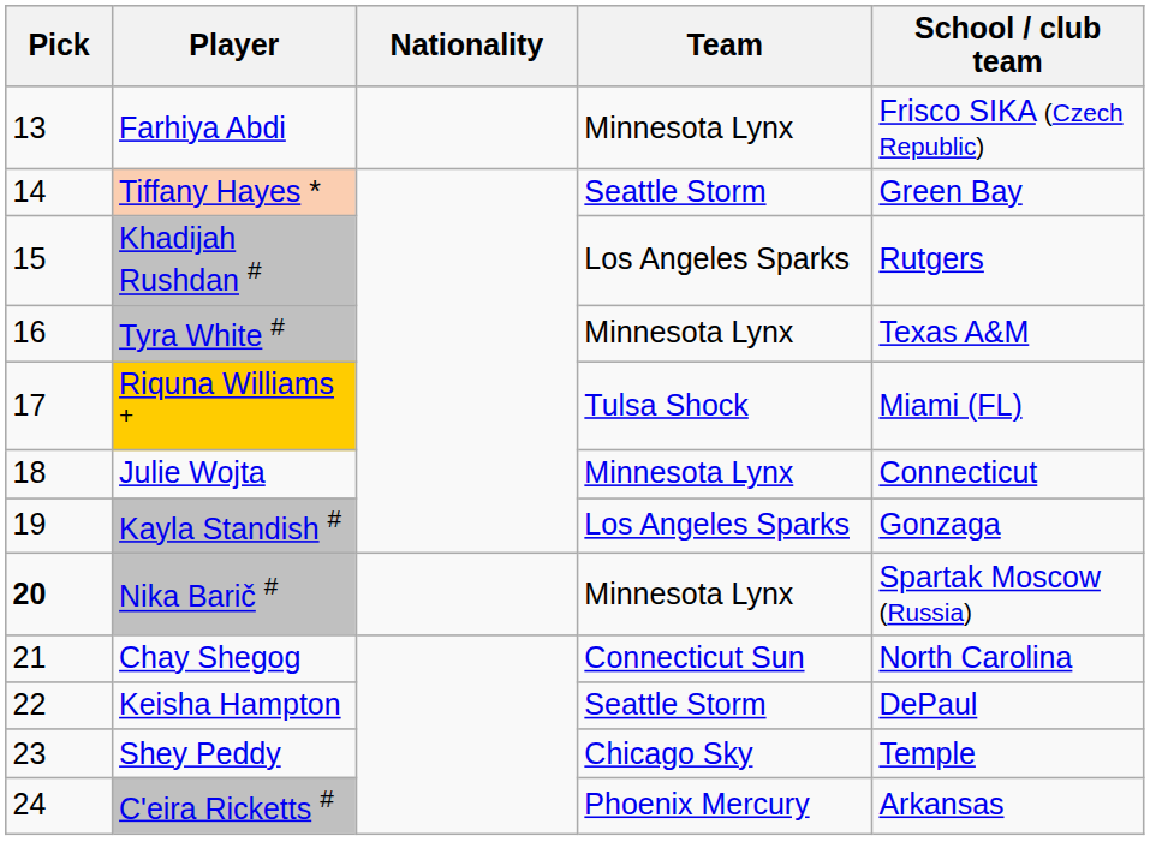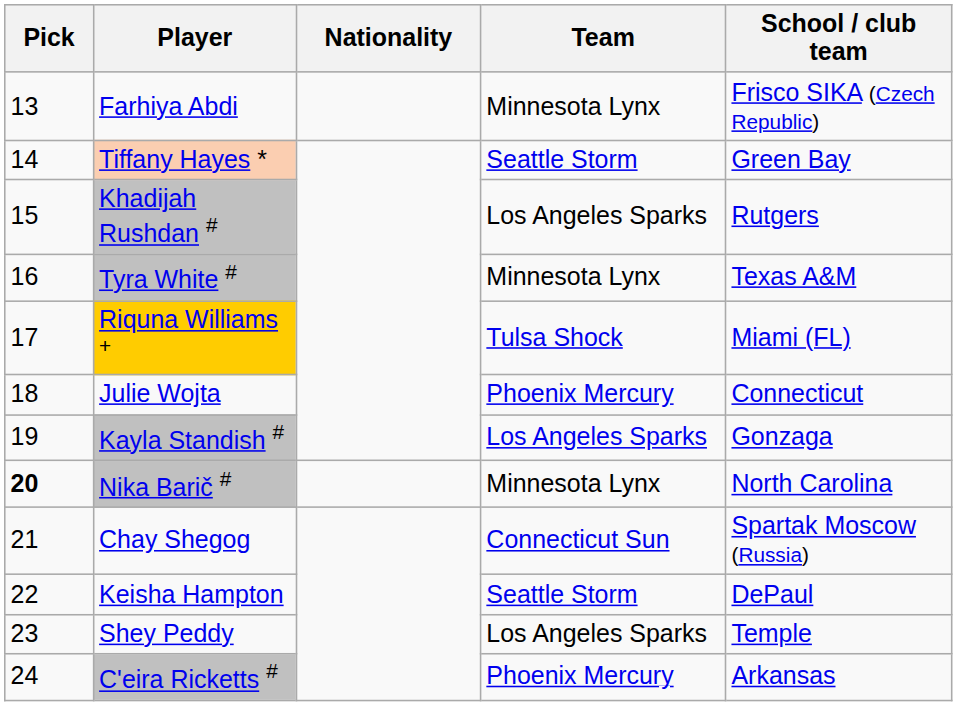 <table class="wikitable sortable">
 <tr>
 <th width=100>Pick</th>
 <th width=300>Player</th>
 <th width=200>Nationality</th>
 <th width=350>Team</th>
 <th width=300>School / club team</th>
 </tr>
 <tr>
 <td>13</td>
 <td><a href='#'>Farhiya Abdi</a></td>
 <td></td>
 <td>Minnesota Lynx </td>
 <td><a href='#'>Frisco SIKA</a> <small>(<a href='#'>Czech Republic</a>)</small></td>
 </tr>
 <tr>
 <td>14</td>
 <td bgcolor="#FBCEB1"><a href='#'>Tiffany Hayes</a> *</td>
 <td rowspan=6></td>
 <td><a href='#'>Seattle Storm</a></td>
 <td><a href='#'>Green Bay</a></td>
 </tr>
 <tr>
 <td>15</td>
 <td bgcolor=#C0C0C0><a href='#'>Khadijah Rushdan</a> <sup>#</sup></td>
 <td>Los Angeles Sparks </td>
 <td><a href='#'>Rutgers</a></td>
 </tr>
 <tr>
 <td>16</td>
 <td bgcolor=#C0C0C0><a href='#'>Tyra White</a> <sup>#</sup></td>
 <td>Minnesota Lynx </td>
 <td><a href='#'>Texas A&M</a></td>
 </tr>
 <tr>
 <td>17</td>
 <td bgcolor=#FFCC00><a href='#'>Riquna Williams</a> <sup>+</sup></td>
 <td><a href='#'>Tulsa Shock</a> </td>
 <td><a href='#'>Miami (FL)</a></td>
 </tr>
 <tr>
 <td>18</td>
 <td><a href='#'>Julie Wojta</a></td>
-<td><a href='#'>Minnesota Lynx</a> </td>
+<td><a href='#'>Phoenix Mercury</a> </td>
 <td><a href='#'>Connecticut</a></td>
 </tr>
 <tr>
 <td>19</td>
 <td bgcolor=#C0C0C0><a href='#'>Kayla Standish</a> <sup>#</sup></td>
 <td><a href='#'>Los Angeles Sparks</a> </td>
 <td><a href='#'>Gonzaga</a></td>
 </tr>
 <tr>
 <td><strong>20</strong></td>
 <td bgcolor=#C0C0C0><a href='#'>Nika Barič</a> <sup>#</sup></td>
 <td></td>
 <td>Minnesota Lynx </td>
-<td><a href='#'>Spartak Moscow</a> <small>(<a href='#'>Russia</a>)</small></td>
+<td><a href='#'>North Carolina</a></td>
 </tr>
 <tr>
 <td>21</td>
 <td><a href='#'>Chay Shegog</a></td>
 <td rowspan=4></td>
 <td><a href='#'>Connecticut Sun</a></td>
-<td><a href='#'>North Carolina</a></td>
+<td><a href='#'>Spartak Moscow</a> <small>(<a href='#'>Russia</a>)</small></td>
 </tr>
 <tr>
 <td>22</td>
 <td><a href='#'>Keisha Hampton</a></td>
 <td><a href='#'>Seattle Storm</a></td>
 <td><a href='#'>DePaul</a></td>
 </tr>
 <tr>
 <td>23</td>
 <td><a href='#'>Shey Peddy</a></td>
-<td><a href='#'>Chicago Sky</a> </td>
+<td>Los Angeles Sparks </td>
 <td><a href='#'>Temple</a></td>
 </tr>
 <tr>
 <td>24</td>
 <td bgcolor=#C0C0C0><a href='#'>C'eira Ricketts</a> <sup>#</sup></td>
 <td><a href='#'>Phoenix Mercury</a> </td>
 <td><a href='#'>Arkansas</a></td>
 </tr>
 </table>
